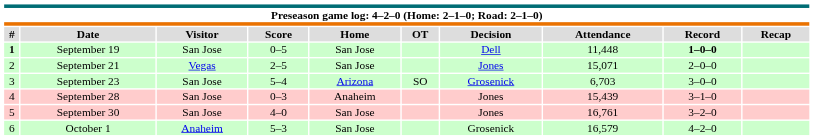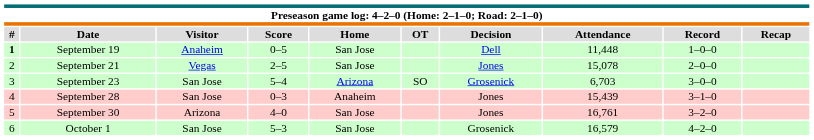 <table class="toccolours collapsible collapsed" style="width:90%; clear:both; margin:1.5em auto; text-align:center;">
 <tr>
 <th colspan=10 style="background:#fff; border-top:#006D75 5px solid; border-bottom:#EA7200 5px solid;">Preseason game log: 4–2–0 (Home: 2–1–0; Road: 2–1–0)</th>
 </tr>
 <tr bgcolor=dddddd>
 <th>#</th>
 <th>Date</th>
 <th>Visitor</th>
 <th>Score</th>
 <th>Home</th>
 <th>OT</th>
 <th>Decision</th>
 <th>Attendance</th>
 <th>Record</th>
 <th>Recap</th>
 </tr>
 <tr bgcolor=ccffcc>
 <td><strong>1</strong></td>
 <td>September 19</td>
-<td>San Jose</td>
+<td><a href='#'>Anaheim</a></td>
 <td>0–5</td>
 <td>San Jose</td>
 <td></td>
 <td><a href='#'>Dell</a></td>
 <td>11,448</td>
-<td><strong>1–0–0</strong></td>
+<td>1–0–0</td>
 <td></td>
 </tr>
 <tr bgcolor=ccffcc>
 <td>2</td>
 <td>September 21</td>
 <td><a href='#'>Vegas</a></td>
 <td>2–5</td>
 <td>San Jose</td>
 <td></td>
 <td><a href='#'>Jones</a></td>
-<td>15,071</td>
+<td>15,078</td>
 <td>2–0–0</td>
 <td></td>
 </tr>
 <tr bgcolor=ccffcc>
 <td>3</td>
 <td>September 23</td>
 <td>San Jose</td>
 <td>5–4</td>
 <td><a href='#'>Arizona</a></td>
 <td>SO</td>
 <td><a href='#'>Grosenick</a></td>
 <td>6,703</td>
 <td>3–0–0</td>
 <td></td>
 </tr>
 <tr bgcolor=ffcccc>
 <td>4</td>
 <td>September 28</td>
 <td>San Jose</td>
 <td>0–3</td>
 <td>Anaheim</td>
 <td></td>
 <td>Jones</td>
 <td>15,439</td>
 <td>3–1–0</td>
 <td></td>
 </tr>
 <tr bgcolor=ffcccc>
 <td>5</td>
 <td>September 30</td>
-<td>San Jose</td>
+<td>Arizona</td>
 <td>4–0</td>
 <td>San Jose</td>
 <td></td>
 <td>Jones</td>
 <td>16,761</td>
 <td>3–2–0</td>
 <td></td>
 </tr>
 <tr bgcolor=ccffcc>
 <td>6</td>
 <td>October 1</td>
-<td><a href='#'>Anaheim</a></td>
+<td>San Jose</td>
 <td>5–3</td>
 <td>San Jose</td>
 <td></td>
 <td>Grosenick</td>
 <td>16,579</td>
 <td>4–2–0</td>
 <td></td>
 </tr>
 </table>
